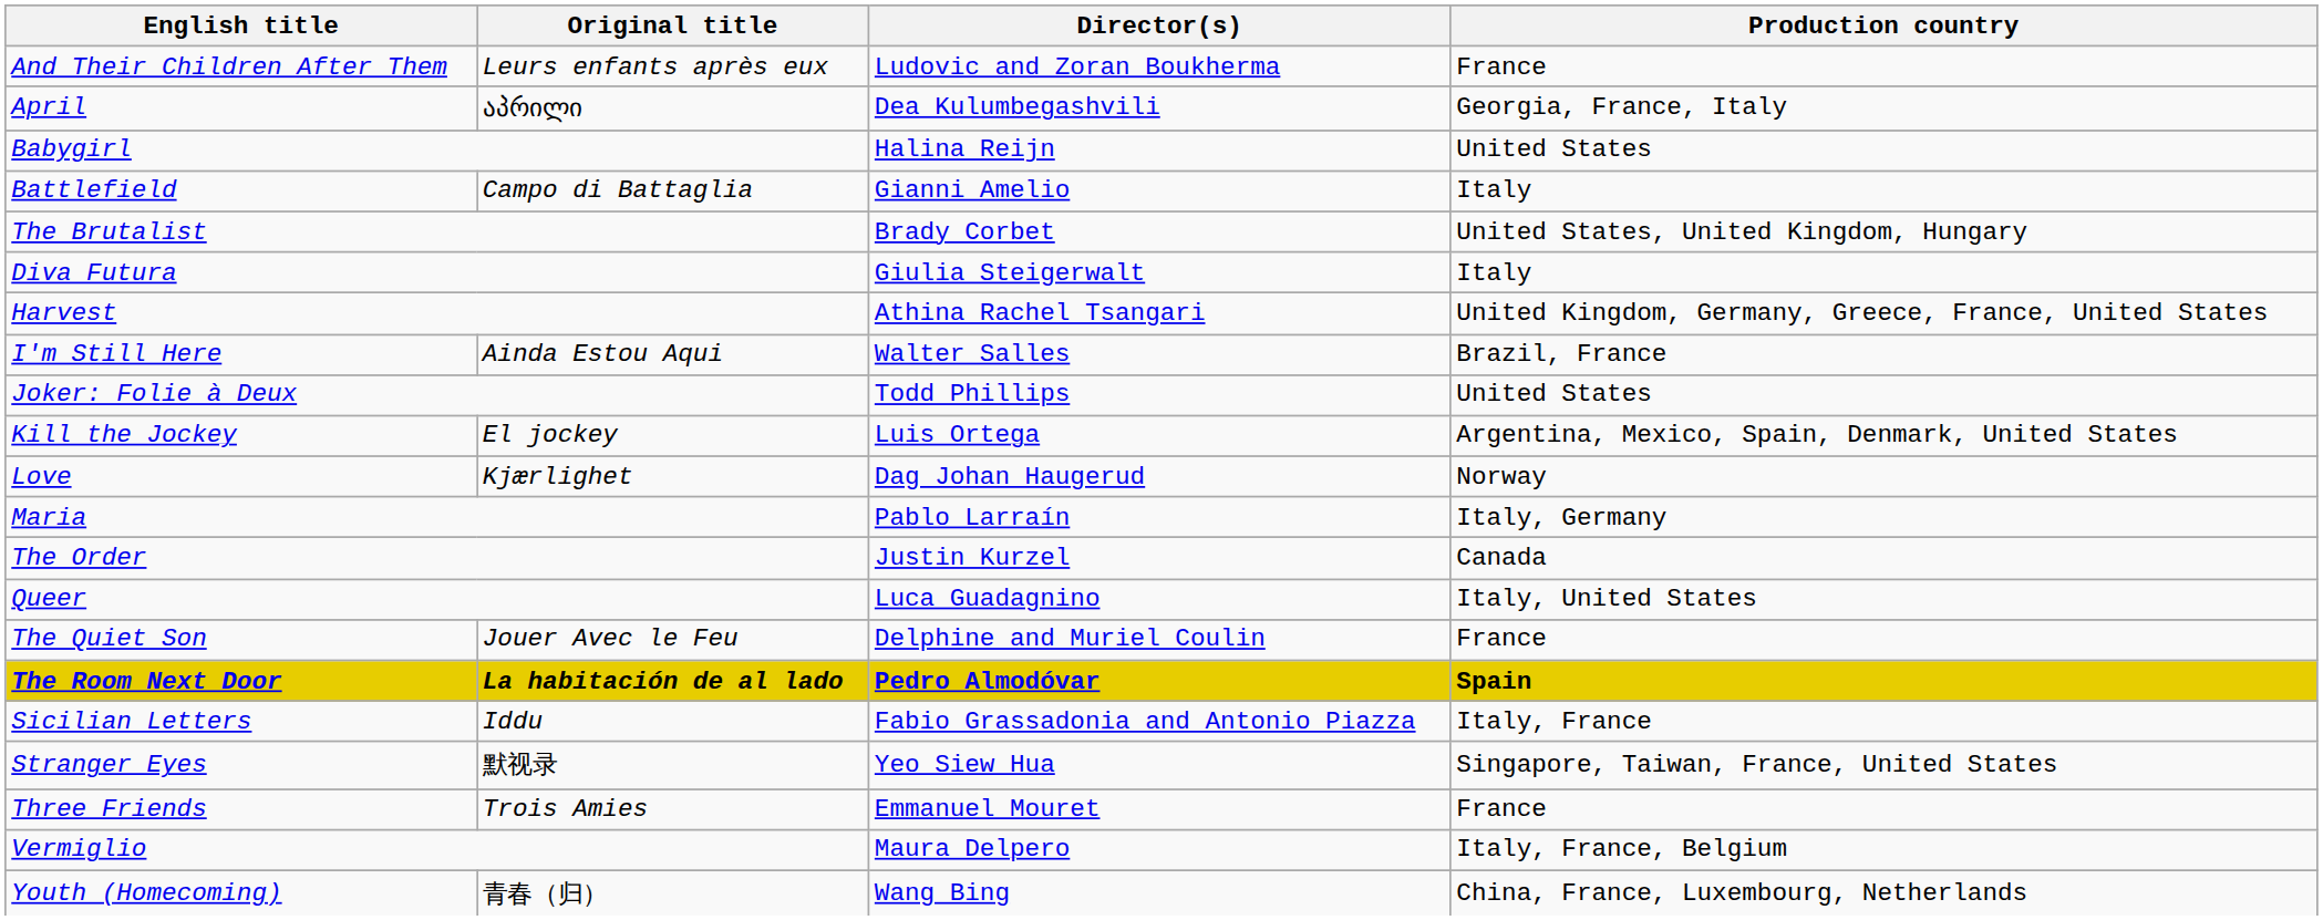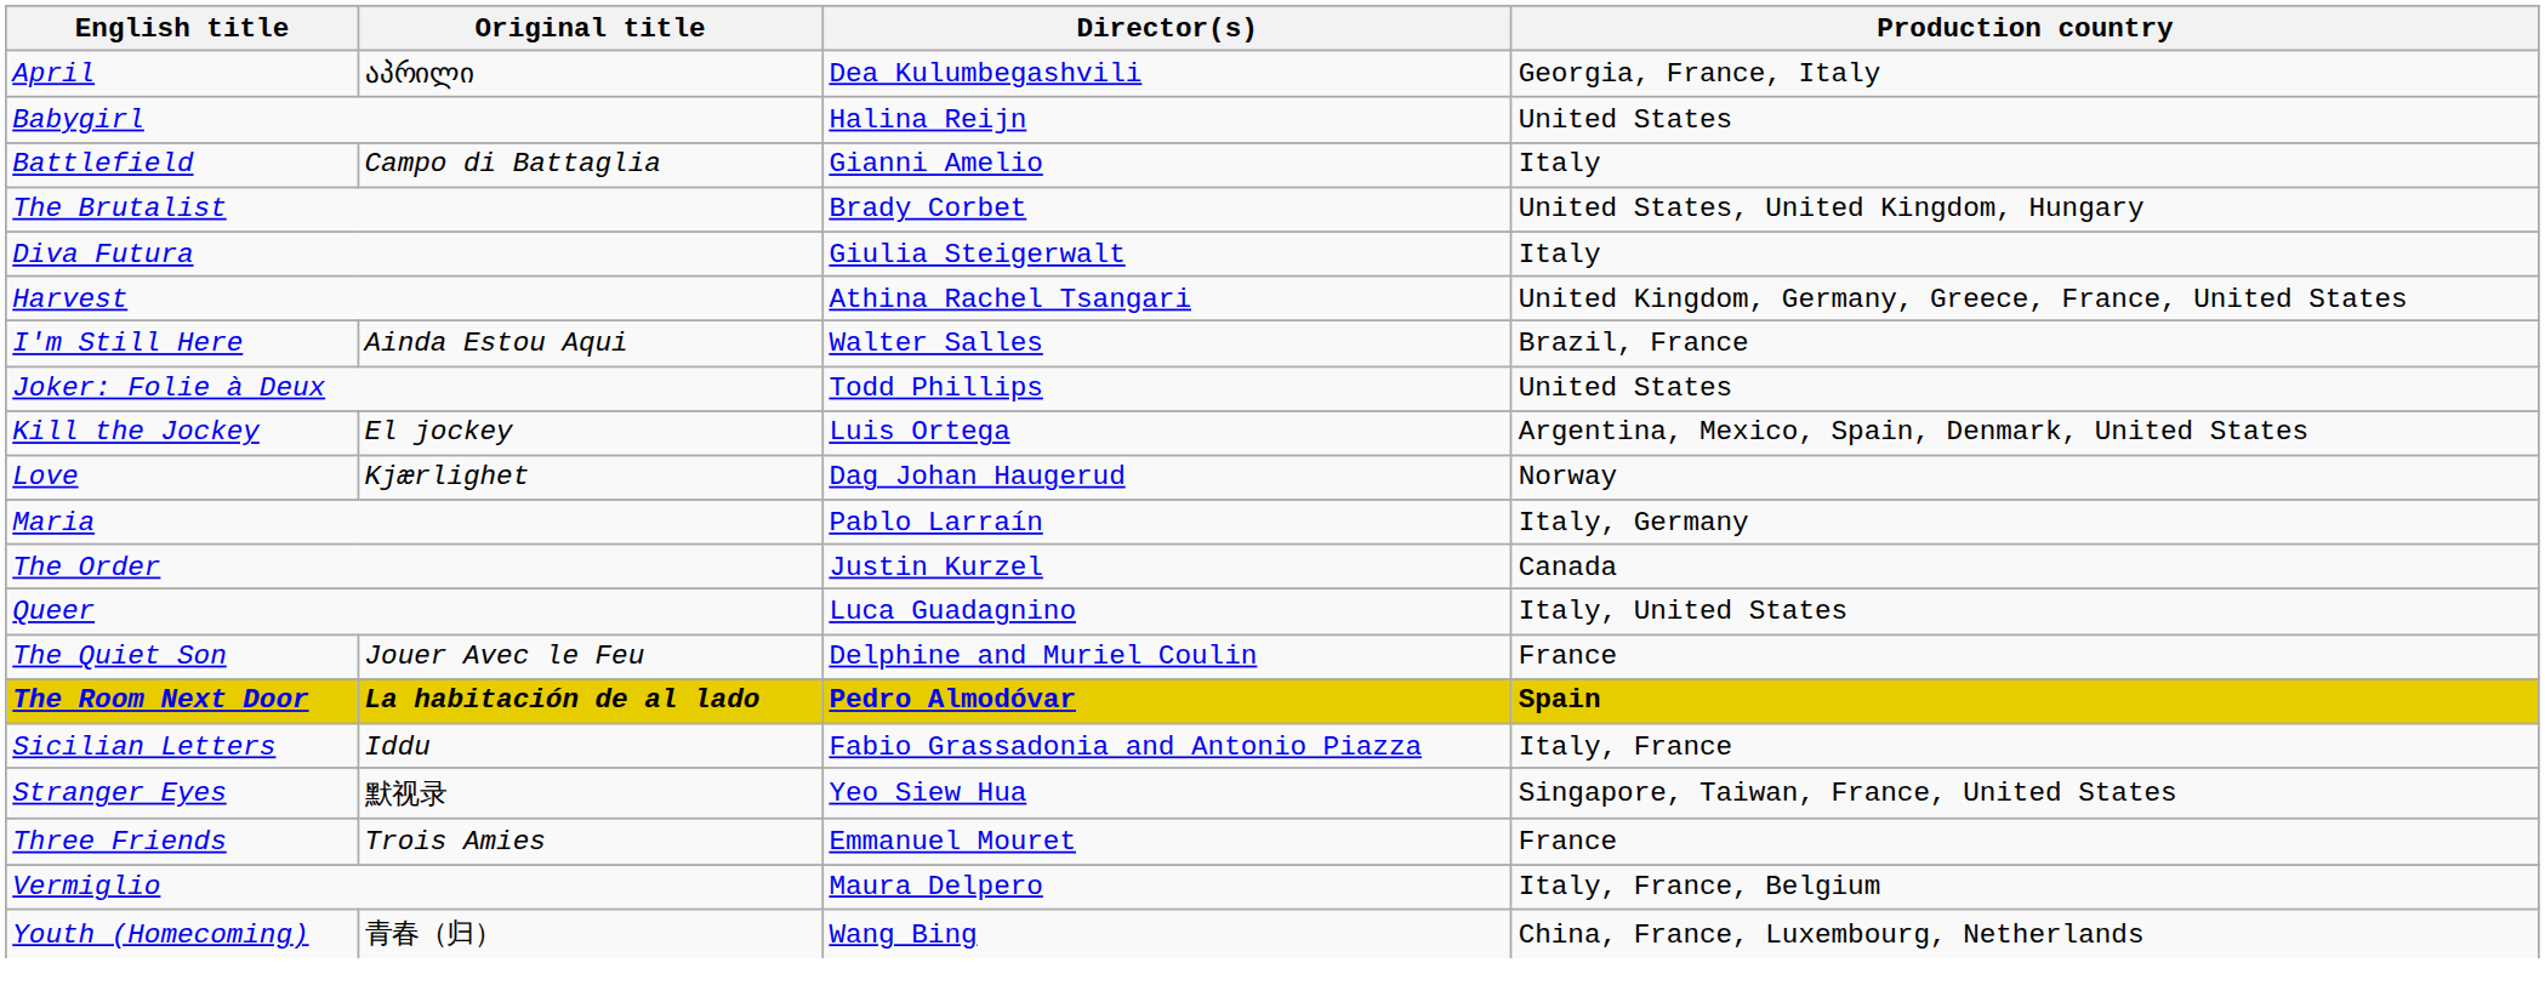 <table class="wikitable" style="width:95%; margin-bottom:2px">
 <tr>
 <th>English title</th>
 <th>Original title</th>
 <th>Director(s)</th>
 <th>Production country</th>
-</tr>
-<tr>
-<td><em><a href='#'>And Their Children After Them</a></em></td>
-<td><em>Leurs enfants après eux</em></td>
-<td><a href='#'>Ludovic and Zoran Boukherma</a></td>
-<td>France</td>
 </tr>
 <tr>
 <td><em><a href='#'>April</a></em></td>
 <td>აპრილი</td>
 <td><a href='#'>Dea Kulumbegashvili</a></td>
 <td>Georgia, France, Italy</td>
 </tr>
 <tr>
 <td colspan="2"><em><a href='#'>Babygirl</a></em></td>
 <td><a href='#'>Halina Reijn</a></td>
 <td>United States</td>
 </tr>
 <tr>
 <td><em><a href='#'>Battlefield</a></em></td>
 <td><em>Campo di Battaglia</em></td>
 <td><a href='#'>Gianni Amelio</a></td>
 <td>Italy</td>
 </tr>
 <tr>
 <td colspan="2"><em><a href='#'>The Brutalist</a></em></td>
 <td><a href='#'>Brady Corbet</a></td>
 <td>United States, United Kingdom, Hungary</td>
 </tr>
 <tr>
 <td colspan="2"><em><a href='#'>Diva Futura</a></em></td>
 <td><a href='#'>Giulia Steigerwalt</a></td>
 <td>Italy</td>
 </tr>
 <tr>
 <td colspan="2"><em><a href='#'>Harvest</a></em></td>
 <td><a href='#'>Athina Rachel Tsangari</a></td>
 <td>United Kingdom, Germany, Greece, France, United States</td>
 </tr>
 <tr>
 <td><em><a href='#'>I'm Still Here</a></em></td>
 <td><em>Ainda Estou Aqui</em></td>
 <td><a href='#'>Walter Salles</a></td>
 <td>Brazil, France</td>
 </tr>
 <tr>
 <td colspan="2"><em><a href='#'>Joker: Folie à Deux</a></em></td>
 <td><a href='#'>Todd Phillips</a></td>
 <td>United States</td>
 </tr>
 <tr>
 <td><em><a href='#'>Kill the Jockey</a></em></td>
 <td><em>El jockey</em></td>
 <td><a href='#'>Luis Ortega</a></td>
 <td>Argentina, Mexico, Spain, Denmark, United States</td>
 </tr>
 <tr>
 <td><em><a href='#'>Love</a></em></td>
 <td><em>Kjærlighet</em></td>
 <td><a href='#'>Dag Johan Haugerud</a></td>
 <td>Norway</td>
 </tr>
 <tr>
 <td colspan="2"><em><a href='#'>Maria</a></em></td>
 <td><a href='#'>Pablo Larraín</a></td>
 <td>Italy, Germany</td>
 </tr>
 <tr>
 <td colspan="2"><em><a href='#'>The Order</a></em></td>
 <td><a href='#'>Justin Kurzel</a></td>
 <td>Canada</td>
 </tr>
 <tr>
 <td colspan="2"><a href='#'><em>Queer</em></a></td>
 <td><a href='#'>Luca Guadagnino</a></td>
 <td>Italy, United States</td>
 </tr>
 <tr>
 <td><em><a href='#'>The Quiet Son</a></em></td>
 <td><em>Jouer Avec le Feu</em></td>
 <td><a href='#'>Delphine and Muriel Coulin</a></td>
 <td>France</td>
 </tr>
 <tr style="background:#E7CD00;">
 <td><strong><em><a href='#'>The Room Next Door</a></em></strong></td>
 <td><strong><em>La habitación de al lado</em></strong></td>
 <td><strong><a href='#'>Pedro Almodóvar</a></strong></td>
 <td><strong>Spain</strong></td>
 </tr>
 <tr>
 <td><em><a href='#'>Sicilian Letters</a></em></td>
 <td><em>Iddu</em></td>
 <td><a href='#'>Fabio Grassadonia and Antonio Piazza</a></td>
 <td>Italy, France</td>
 </tr>
 <tr>
 <td><em><a href='#'>Stranger Eyes</a></em></td>
 <td>默视录</td>
 <td><a href='#'>Yeo Siew Hua</a></td>
 <td>Singapore, Taiwan, France, United States</td>
 </tr>
 <tr>
 <td><em><a href='#'>Three Friends</a></em></td>
 <td><em>Trois Amies</em></td>
 <td><a href='#'>Emmanuel Mouret</a></td>
 <td>France</td>
 </tr>
 <tr>
 <td colspan="2"><em><a href='#'>Vermiglio</a></em></td>
 <td><a href='#'>Maura Delpero</a></td>
 <td>Italy, France, Belgium</td>
 </tr>
 <tr>
 <td><em><a href='#'>Youth (Homecoming)</a></em></td>
 <td>青春（归）</td>
 <td><a href='#'>Wang Bing</a></td>
 <td>China, France, Luxembourg, Netherlands</td>
 </tr>
 </table>
